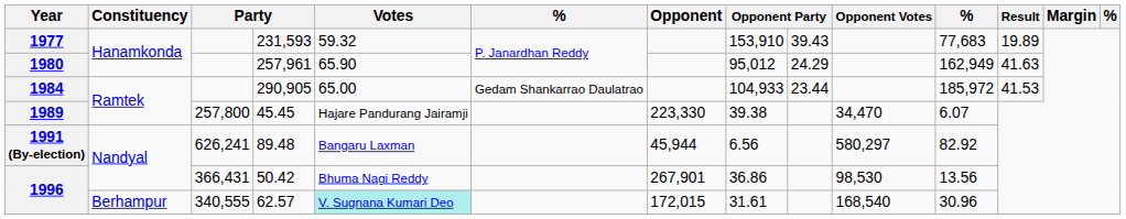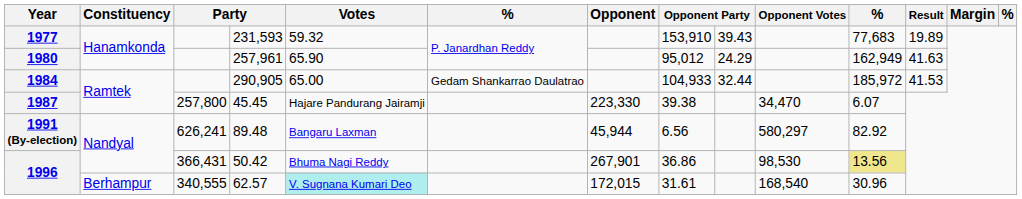 <table class="sortable wikitable">
 <tr>
 <th>Year</th>
 <th>Constituency</th>
 <th colspan="2">Party</th>
 <th>Votes</th>
 <th>%</th>
 <th>Opponent</th>
 <th colspan="2"><small>Opponent Party</small></th>
 <th><small>Opponent Votes</small></th>
 <th>%</th>
 <th><small>Result</small></th>
 <th>Margin</th>
 <th>%</th>
 </tr>
 <tr>
 <th><a href='#'>1977</a></th>
 <td rowspan="2"><a href='#'>Hanamkonda</a></td>
 <td></td>
 <td>231,593</td>
 <td>59.32</td>
 <td rowspan="2"><small><a href='#'>P. Janardhan Reddy</a></small></td>
 <td></td>
 <td>153,910</td>
 <td>39.43</td>
 <td></td>
 <td>77,683</td>
 <td>19.89</td>
 </tr>
 <tr>
 <th><a href='#'>1980</a></th>
 <td></td>
 <td>257,961</td>
 <td>65.90</td>
 <td></td>
 <td>95,012</td>
 <td>24.29</td>
 <td></td>
 <td>162,949</td>
 <td>41.63</td>
 </tr>
 <tr>
 <th><a href='#'>1984</a></th>
 <td rowspan="2"><a href='#'>Ramtek</a></td>
 <td></td>
 <td>290,905</td>
 <td>65.00</td>
 <td><small>Gedam Shankarrao Daulatrao</small></td>
 <td></td>
 <td>104,933</td>
-<td>23.44</td>
+<td>32.44</td>
 <td></td>
 <td>185,972</td>
 <td>41.53</td>
 </tr>
 <tr>
-<th><a href='#'>1989</a></th>
+<th><a href='#'>1987</a></th>
 <td>257,800</td>
 <td>45.45</td>
 <td><small>Hajare Pandurang Jairamji</small></td>
 <td></td>
 <td>223,330</td>
 <td>39.38</td>
 <td></td>
 <td>34,470</td>
 <td>6.07</td>
 </tr>
 <tr>
 <th><a href='#'>1991</a><br><small>(By-election)</small></th>
 <td rowspan="2"><a href='#'>Nandyal</a></td>
 <td>626,241</td>
 <td>89.48</td>
 <td><small><a href='#'>Bangaru Laxman</a></small></td>
 <td></td>
 <td>45,944</td>
 <td>6.56</td>
 <td></td>
 <td>580,297</td>
 <td>82.92</td>
 </tr>
 <tr>
 <th rowspan="2"><a href='#'>1996</a></th>
 <td>366,431</td>
 <td>50.42</td>
 <td><small><a href='#'>Bhuma Nagi Reddy</a></small></td>
 <td></td>
 <td>267,901</td>
 <td>36.86</td>
 <td></td>
 <td>98,530</td>
-<td>13.56</td>
+<td style="background: khaki;">13.56</td>
 </tr>
 <tr>
 <td><a href='#'>Berhampur</a></td>
 <td>340,555</td>
 <td>62.57</td>
 <td style="background: paleturquoise;"><small><a href='#'>V. Sugnana Kumari Deo</a></small></td>
 <td></td>
 <td>172,015</td>
 <td>31.61</td>
 <td></td>
 <td>168,540</td>
 <td>30.96</td>
 </tr>
 </table>
